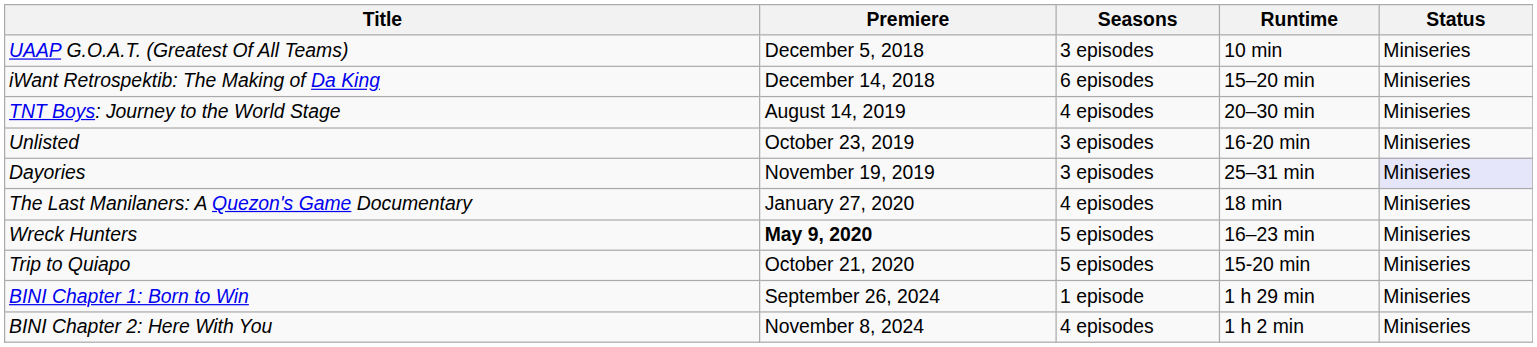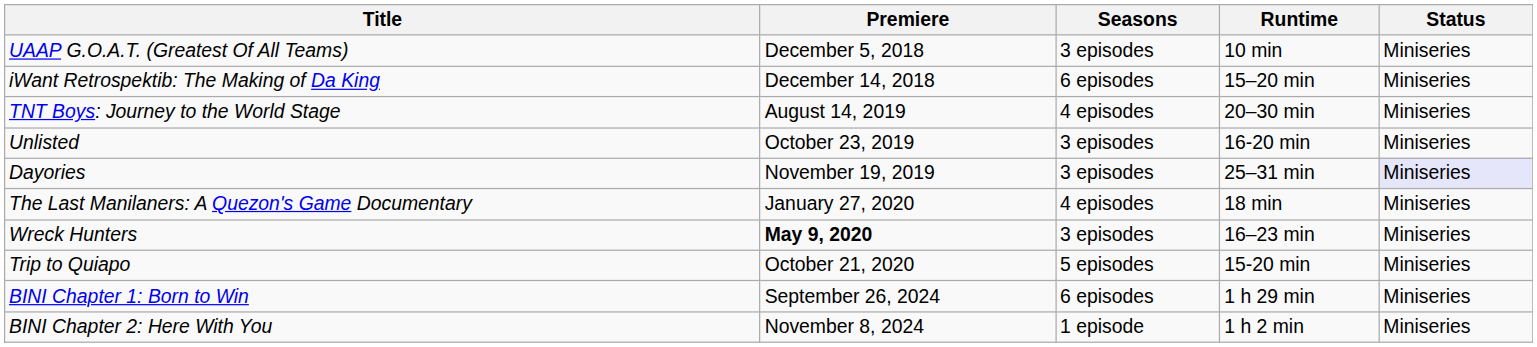 <table class="wikitable sortable" style="width:100%">
 <tr>
 <th>Title</th>
 <th>Premiere</th>
 <th>Seasons</th>
 <th>Runtime</th>
 <th>Status</th>
 </tr>
 <tr>
 <td><em><a href='#'>UAAP</a> G.O.A.T. (Greatest Of All Teams)</em></td>
 <td>December 5, 2018</td>
 <td>3 episodes</td>
 <td>10 min</td>
 <td>Miniseries</td>
 </tr>
 <tr>
 <td><em>iWant Retrospektib: The Making of <a href='#'>Da King</a></em></td>
 <td>December 14, 2018</td>
 <td>6 episodes</td>
 <td>15–20 min</td>
 <td>Miniseries</td>
 </tr>
 <tr>
 <td><em><a href='#'>TNT Boys</a>: Journey to the World Stage</em></td>
 <td>August 14, 2019</td>
 <td>4 episodes</td>
 <td>20–30 min</td>
 <td>Miniseries</td>
 </tr>
 <tr>
 <td><em>Unlisted</em></td>
 <td>October 23, 2019</td>
 <td>3 episodes</td>
 <td>16-20 min</td>
 <td>Miniseries</td>
 </tr>
 <tr>
 <td><em>Dayories</em></td>
 <td>November 19, 2019</td>
 <td>3 episodes</td>
 <td>25–31 min</td>
 <td style="background: lavender;">Miniseries</td>
 </tr>
 <tr>
 <td><em>The Last Manilaners: A <a href='#'>Quezon's Game</a> Documentary</em></td>
 <td>January 27, 2020</td>
 <td>4 episodes</td>
 <td>18 min</td>
 <td>Miniseries</td>
 </tr>
 <tr>
 <td><em>Wreck Hunters</em></td>
 <td><strong>May 9, 2020</strong></td>
-<td>5 episodes</td>
+<td>3 episodes</td>
 <td>16–23 min</td>
 <td>Miniseries</td>
 </tr>
 <tr>
 <td><em>Trip to Quiapo</em></td>
 <td>October 21, 2020</td>
 <td>5 episodes</td>
 <td>15-20 min</td>
 <td>Miniseries</td>
 </tr>
 <tr>
 <td><em><a href='#'>BINI Chapter 1: Born to Win</a></em></td>
 <td>September 26, 2024</td>
-<td>1 episode</td>
+<td>6 episodes</td>
 <td>1 h 29 min</td>
 <td>Miniseries</td>
 </tr>
 <tr>
 <td><em>BINI Chapter 2: Here With You</em></td>
 <td>November 8, 2024</td>
-<td>4 episodes</td>
+<td>1 episode</td>
 <td>1 h 2 min</td>
 <td>Miniseries</td>
 </tr>
 </table>
